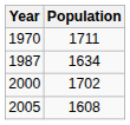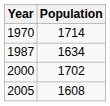 <table class="wikitable">
 <tr>
 <th>Year</th>
 <th>Population</th>
 </tr>
 <tr>
 <td align="center">1970</td>
-<td align="center">1711</td>
+<td align="center">1714</td>
 </tr>
 <tr>
 <td align="center">1987</td>
 <td align="center">1634</td>
 </tr>
 <tr>
 <td align="center">2000</td>
 <td align="center">1702</td>
 </tr>
 <tr>
 <td align="center">2005</td>
 <td align="center">1608</td>
 </tr>
 </table>
